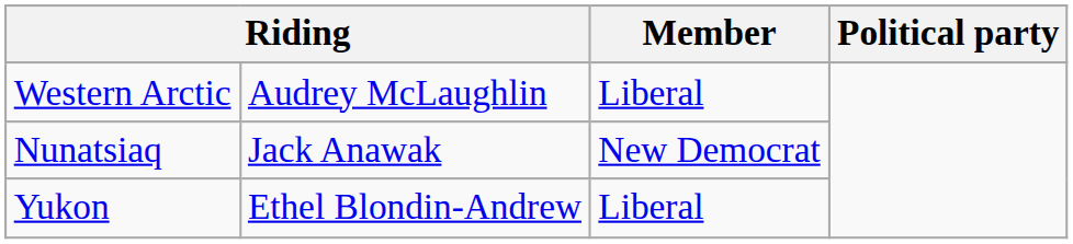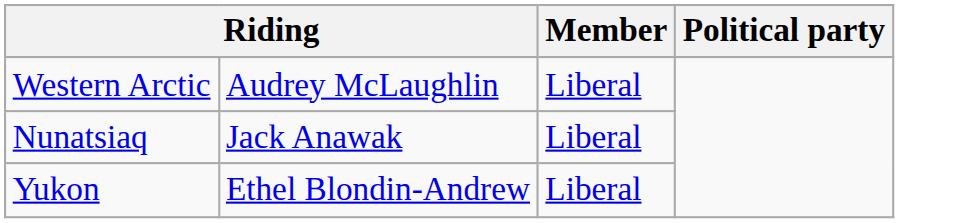 <table class="wikitable">
 <tr>
 <th colspan=2>Riding</th>
 <th>Member</th>
 <th>Political party</th>
 </tr>
 <tr>
 <td><a href='#'>Western Arctic</a></td>
 <td><a href='#'>Audrey McLaughlin</a></td>
 <td><a href='#'>Liberal</a></td>
 </tr>
 <tr>
 <td><a href='#'>Nunatsiaq</a></td>
 <td><a href='#'>Jack Anawak</a></td>
-<td><a href='#'>New Democrat</a></td>
+<td><a href='#'>Liberal</a></td>
 </tr>
 <tr>
 <td><a href='#'>Yukon</a></td>
 <td><a href='#'>Ethel Blondin-Andrew</a></td>
 <td><a href='#'>Liberal</a></td>
 </tr>
 </table>
